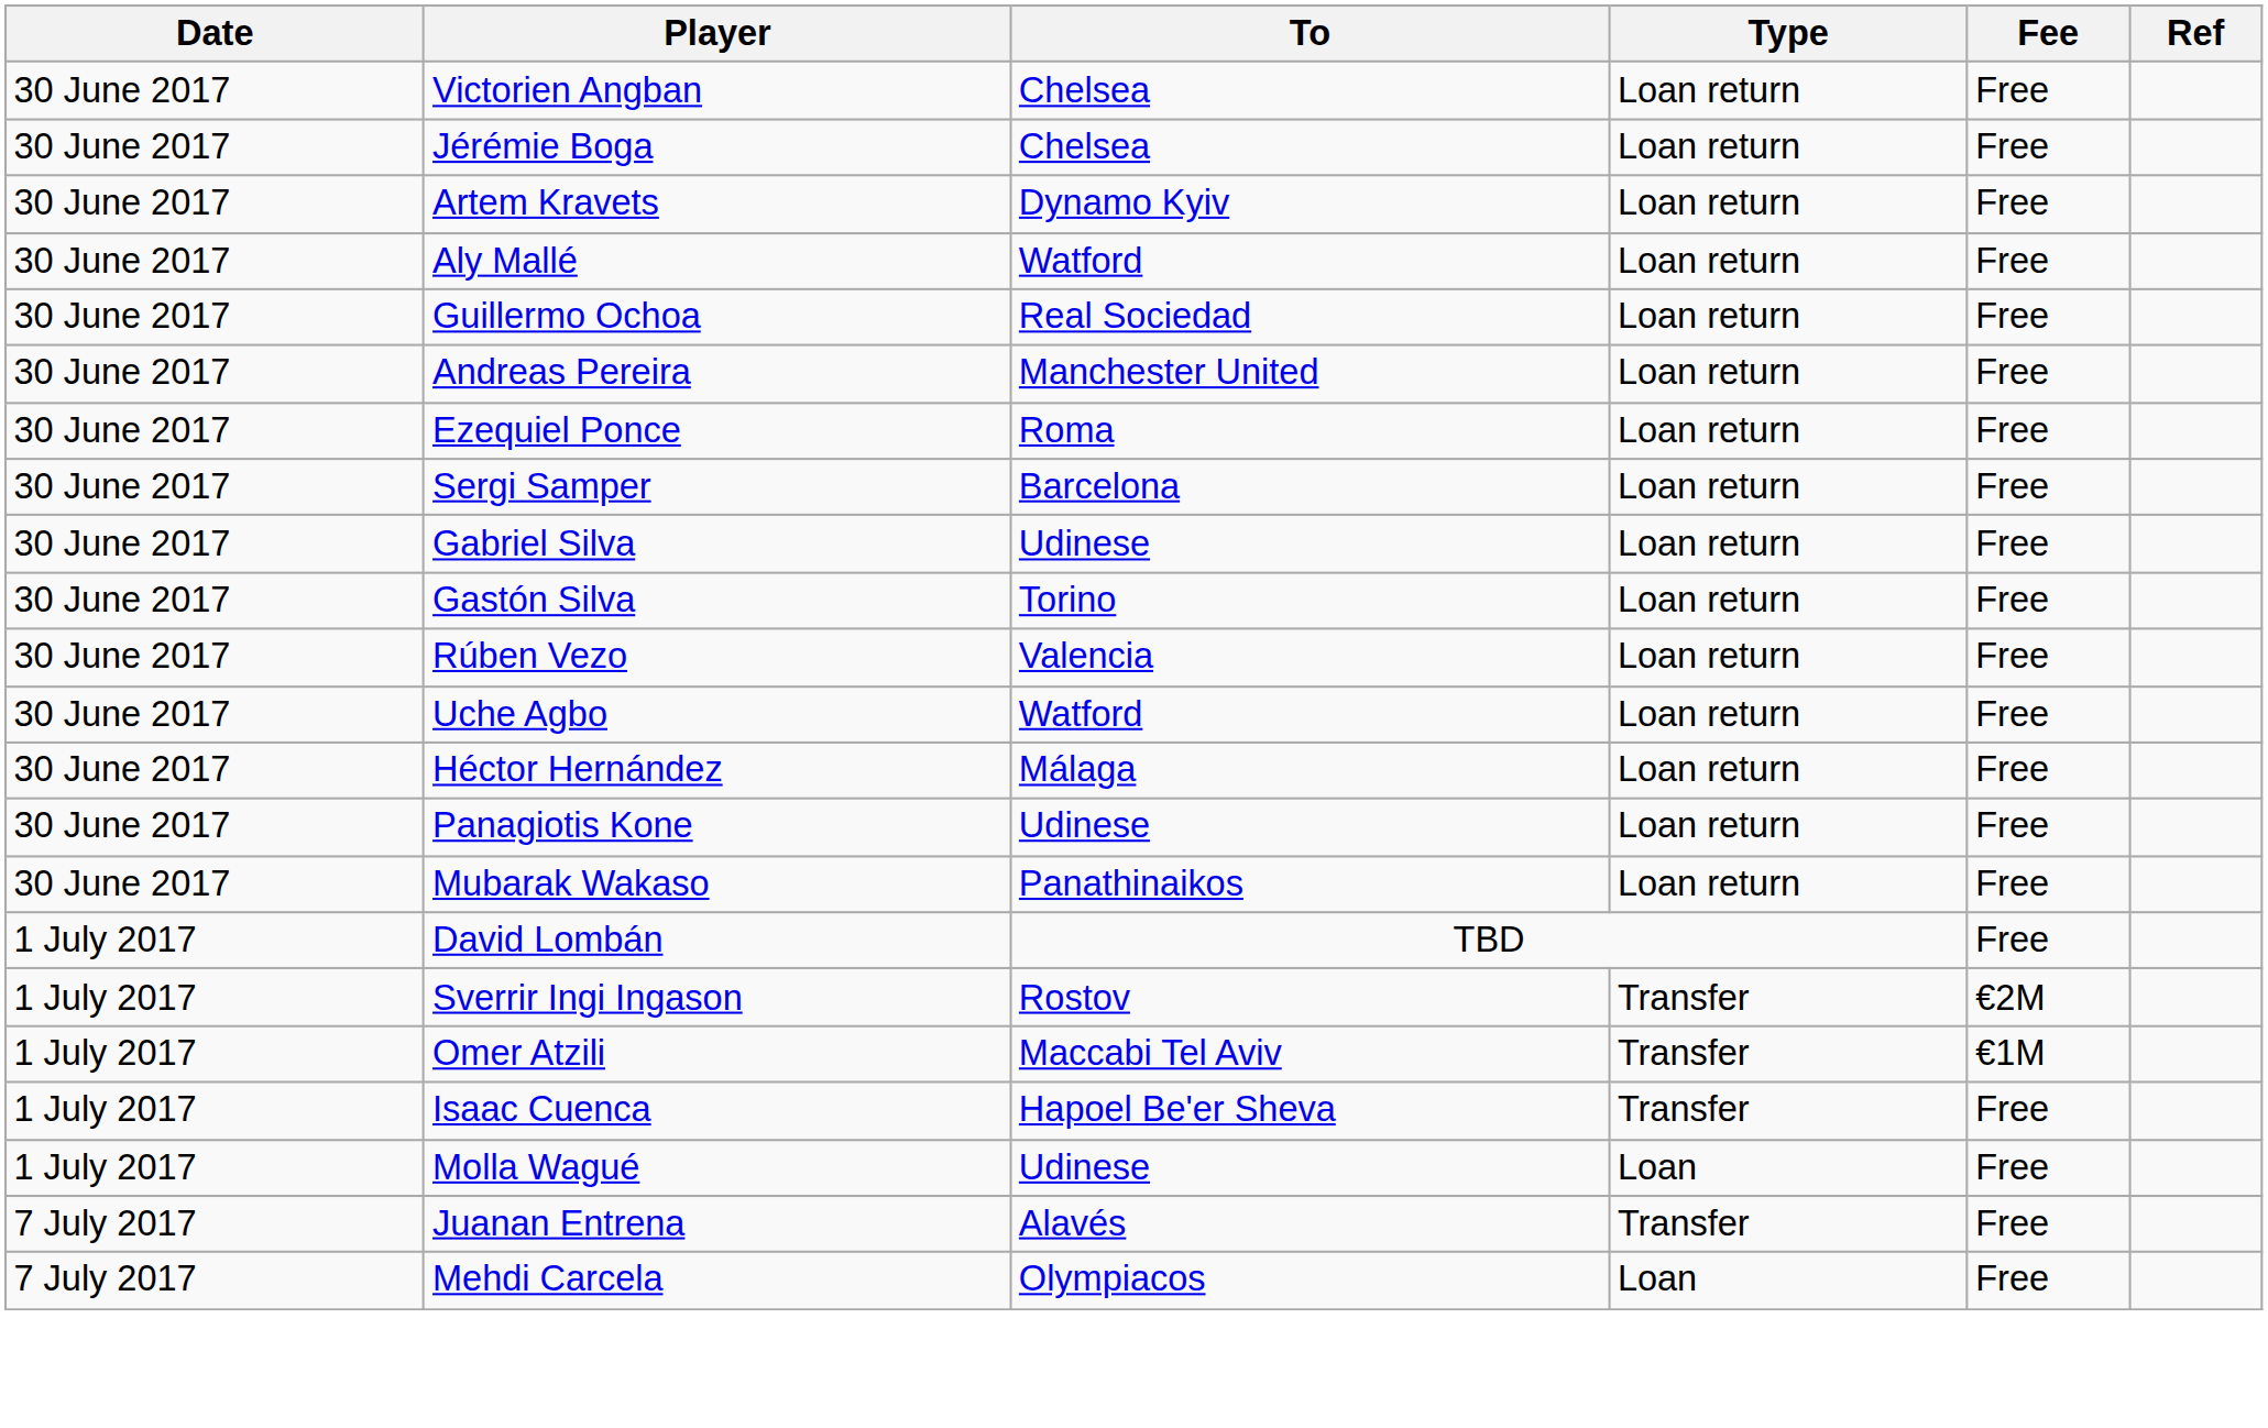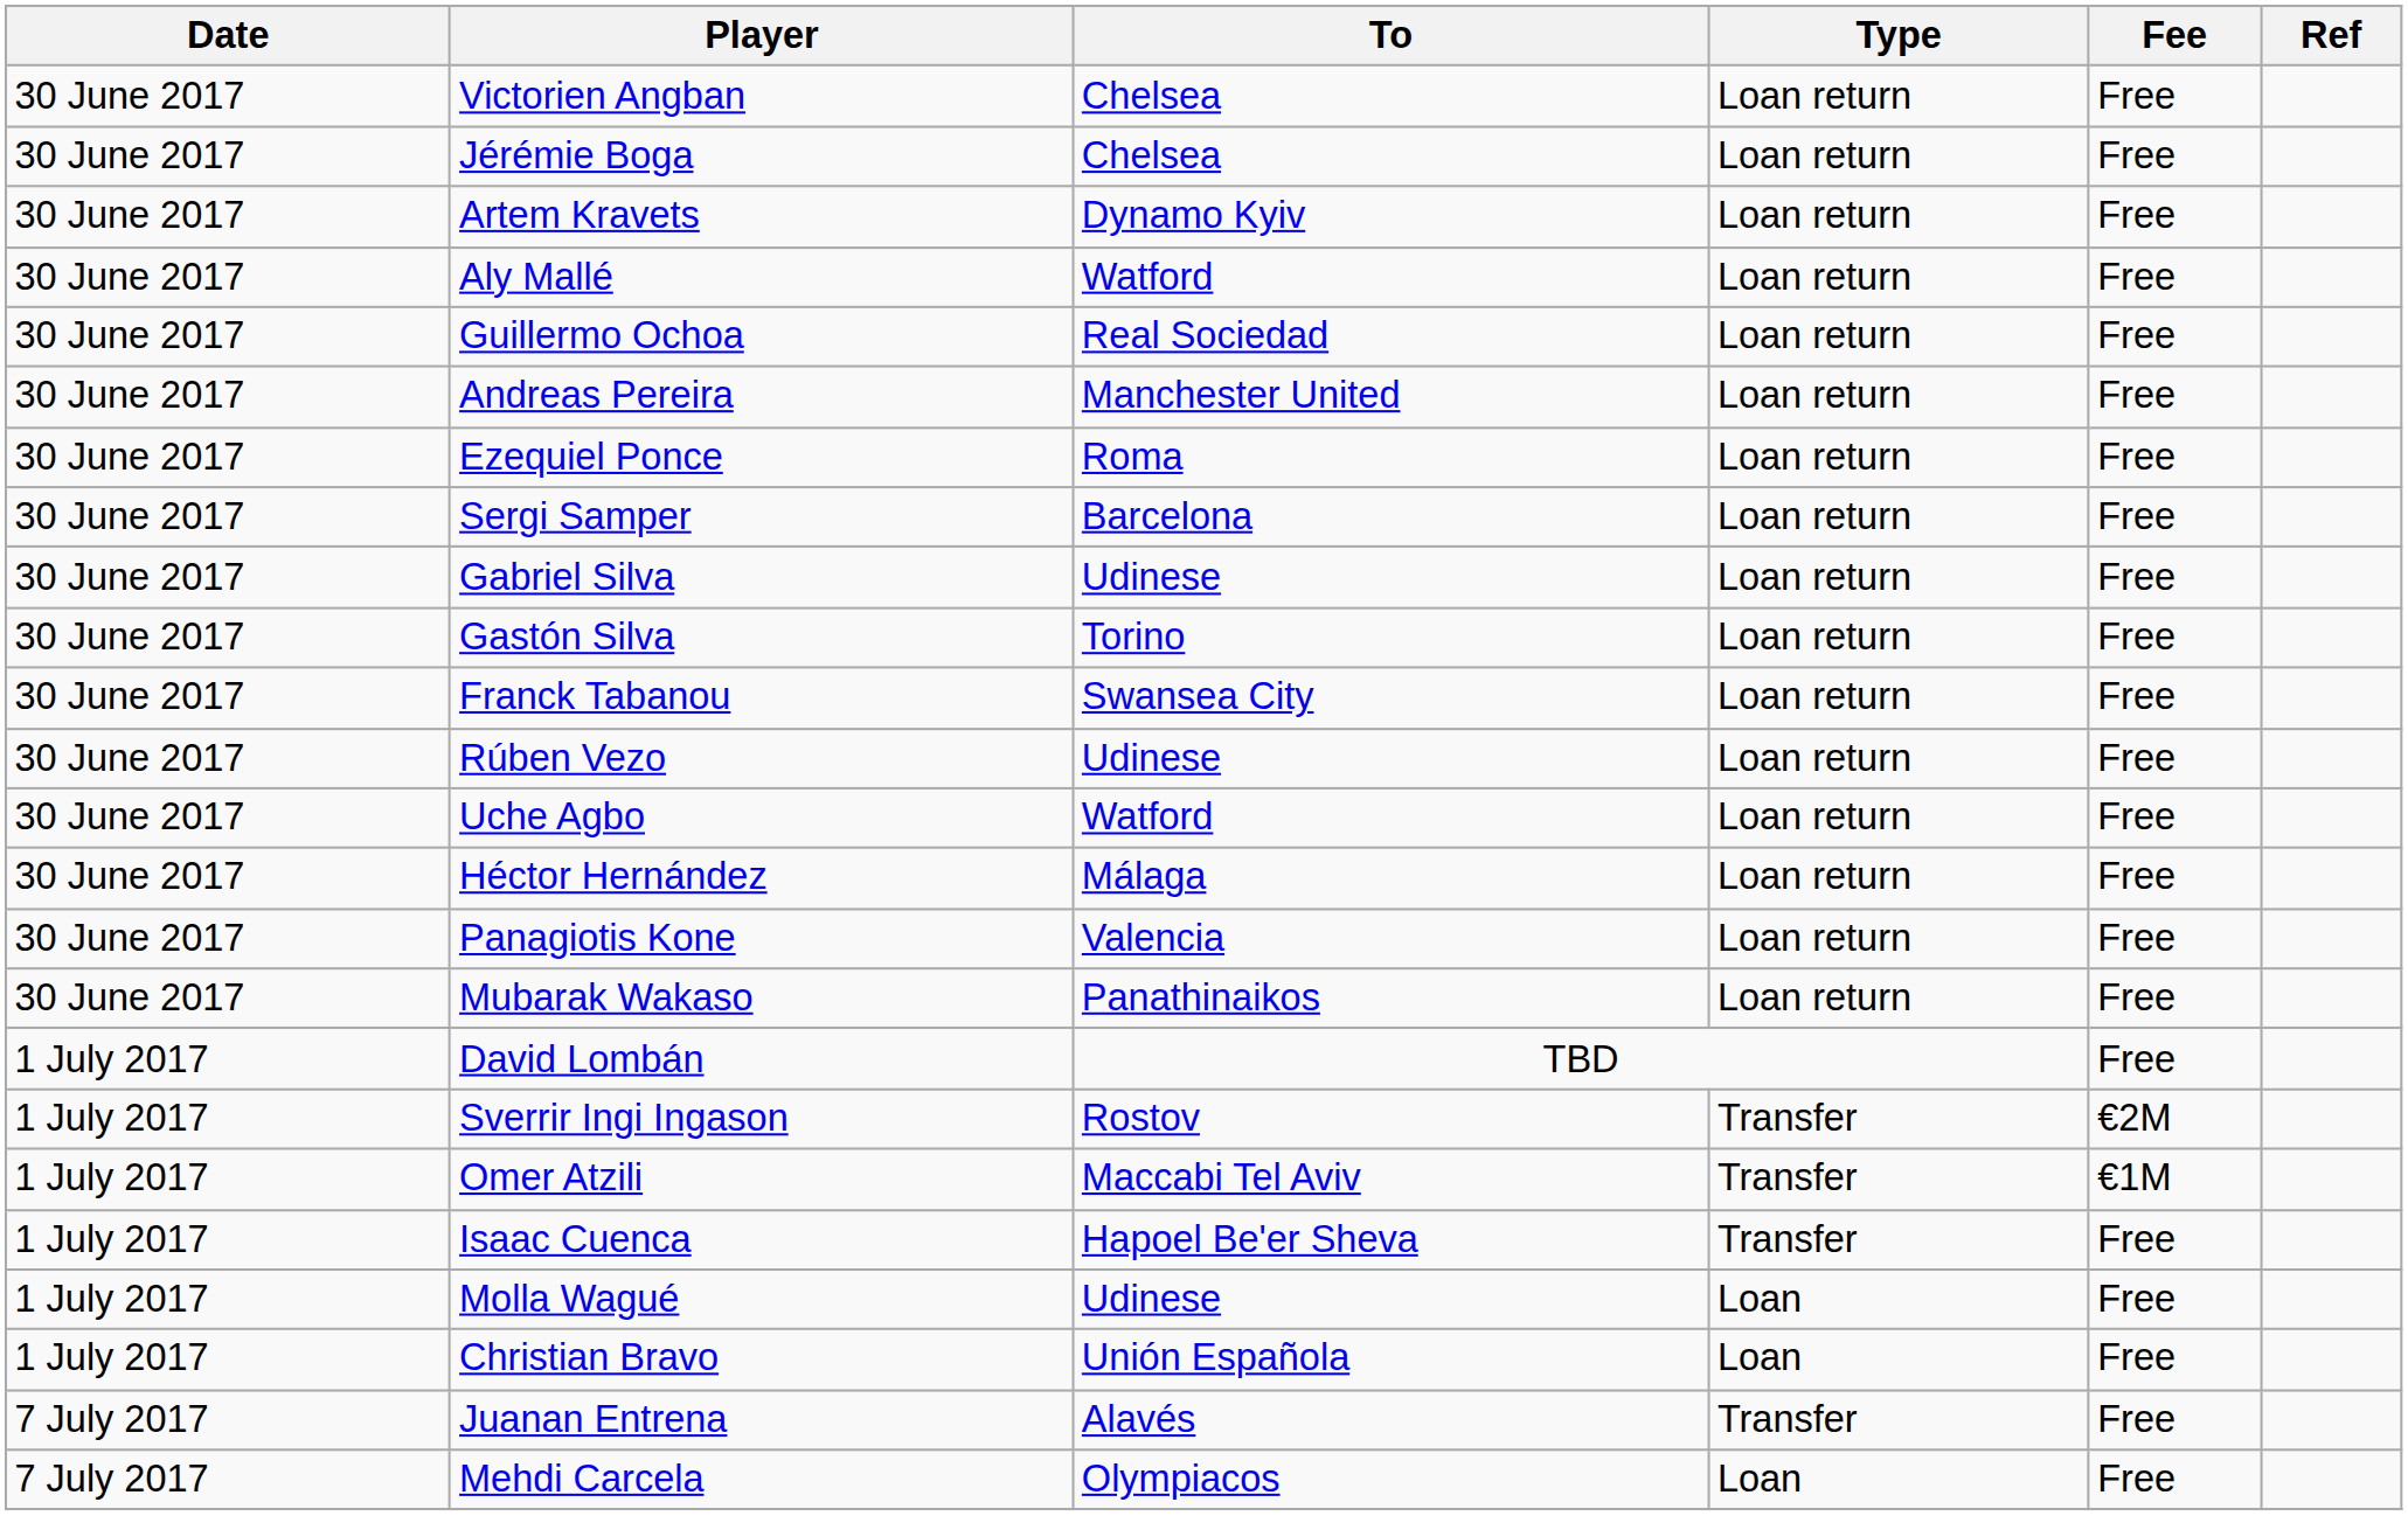 <table class="wikitable" style="width:80%;">
 <tr>
 <th><strong>Date</strong></th>
 <th><strong>Player</strong></th>
 <th><strong>To</strong></th>
 <th><strong>Type</strong></th>
 <th><strong>Fee</strong></th>
 <th><strong>Ref</strong></th>
 </tr>
 <tr>
 <td>30 June 2017</td>
 <td> <a href='#'>Victorien Angban</a></td>
 <td> <a href='#'>Chelsea</a></td>
 <td>Loan return</td>
 <td>Free</td>
 <td></td>
 </tr>
 <tr>
 <td>30 June 2017</td>
 <td> <a href='#'>Jérémie Boga</a></td>
 <td> <a href='#'>Chelsea</a></td>
 <td>Loan return</td>
 <td>Free</td>
 <td></td>
 </tr>
 <tr>
 <td>30 June 2017</td>
 <td> <a href='#'>Artem Kravets</a></td>
 <td> <a href='#'>Dynamo Kyiv</a></td>
 <td>Loan return</td>
 <td>Free</td>
 <td></td>
 </tr>
 <tr>
 <td>30 June 2017</td>
 <td> <a href='#'>Aly Mallé</a></td>
 <td> <a href='#'>Watford</a></td>
 <td>Loan return</td>
 <td>Free</td>
 <td></td>
 </tr>
 <tr>
 <td>30 June 2017</td>
 <td> <a href='#'>Guillermo Ochoa</a></td>
 <td> <a href='#'>Real Sociedad</a></td>
 <td>Loan return</td>
 <td>Free</td>
 <td></td>
 </tr>
 <tr>
 <td>30 June 2017</td>
 <td> <a href='#'>Andreas Pereira</a></td>
 <td> <a href='#'>Manchester United</a></td>
 <td>Loan return</td>
 <td>Free</td>
 <td></td>
 </tr>
 <tr>
 <td>30 June 2017</td>
 <td> <a href='#'>Ezequiel Ponce</a></td>
 <td> <a href='#'>Roma</a></td>
 <td>Loan return</td>
 <td>Free</td>
 <td></td>
 </tr>
 <tr>
 <td>30 June 2017</td>
 <td> <a href='#'>Sergi Samper</a></td>
 <td> <a href='#'>Barcelona</a></td>
 <td>Loan return</td>
 <td>Free</td>
 <td></td>
 </tr>
 <tr>
 <td>30 June 2017</td>
 <td> <a href='#'>Gabriel Silva</a></td>
 <td> <a href='#'>Udinese</a></td>
 <td>Loan return</td>
 <td>Free</td>
 <td></td>
 </tr>
 <tr>
 <td>30 June 2017</td>
 <td> <a href='#'>Gastón Silva</a></td>
 <td> <a href='#'>Torino</a></td>
 <td>Loan return</td>
 <td>Free</td>
 <td></td>
 </tr>
 <tr>
 <td>30 June 2017</td>
+<td> <a href='#'>Franck Tabanou</a></td>
+<td> <a href='#'>Swansea City</a></td>
+<td>Loan return</td>
+<td>Free</td>
+<td></td>
+</tr>
+<tr>
+<td>30 June 2017</td>
 <td> <a href='#'>Rúben Vezo</a></td>
-<td> <a href='#'>Valencia</a></td>
+<td> <a href='#'>Udinese</a></td>
 <td>Loan return</td>
 <td>Free</td>
 <td></td>
 </tr>
 <tr>
 <td>30 June 2017</td>
 <td> <a href='#'>Uche Agbo</a></td>
 <td> <a href='#'>Watford</a></td>
 <td>Loan return</td>
 <td>Free</td>
 <td></td>
 </tr>
 <tr>
 <td>30 June 2017</td>
 <td> <a href='#'>Héctor Hernández</a></td>
 <td> <a href='#'>Málaga</a></td>
 <td>Loan return</td>
 <td>Free</td>
 <td></td>
 </tr>
 <tr>
 <td>30 June 2017</td>
 <td> <a href='#'>Panagiotis Kone</a></td>
-<td> <a href='#'>Udinese</a></td>
+<td> <a href='#'>Valencia</a></td>
 <td>Loan return</td>
 <td>Free</td>
 <td></td>
 </tr>
 <tr>
 <td>30 June 2017</td>
 <td> <a href='#'>Mubarak Wakaso</a></td>
 <td> <a href='#'>Panathinaikos</a></td>
 <td>Loan return</td>
 <td>Free</td>
 <td></td>
 </tr>
 <tr>
 <td>1 July 2017</td>
 <td> <a href='#'>David Lombán</a></td>
 <td colspan=2 align=center>TBD</td>
 <td>Free</td>
 <td></td>
 </tr>
 <tr>
 <td>1 July 2017</td>
 <td> <a href='#'>Sverrir Ingi Ingason</a></td>
 <td> <a href='#'>Rostov</a></td>
 <td>Transfer</td>
 <td>€2M</td>
 <td></td>
 </tr>
 <tr>
 <td>1 July 2017</td>
 <td> <a href='#'>Omer Atzili</a></td>
 <td> <a href='#'>Maccabi Tel Aviv</a></td>
 <td>Transfer</td>
 <td>€1M</td>
 <td></td>
 </tr>
 <tr>
 <td>1 July 2017</td>
 <td> <a href='#'>Isaac Cuenca</a></td>
 <td> <a href='#'>Hapoel Be'er Sheva</a></td>
 <td>Transfer</td>
 <td>Free</td>
 <td></td>
 </tr>
 <tr>
 <td>1 July 2017</td>
 <td> <a href='#'>Molla Wagué</a></td>
 <td> <a href='#'>Udinese</a></td>
 <td>Loan</td>
 <td>Free</td>
 <td></td>
 </tr>
 <tr>
+<td>1 July 2017</td>
+<td> <a href='#'>Christian Bravo</a></td>
+<td> <a href='#'>Unión Española</a></td>
+<td>Loan</td>
+<td>Free</td>
+<td></td>
+</tr>
+<tr>
 <td>7 July 2017</td>
 <td> <a href='#'>Juanan Entrena</a></td>
 <td> <a href='#'>Alavés</a></td>
 <td>Transfer</td>
 <td>Free</td>
 <td></td>
 </tr>
 <tr>
 <td>7 July 2017</td>
 <td> <a href='#'>Mehdi Carcela</a></td>
 <td> <a href='#'>Olympiacos</a></td>
 <td>Loan</td>
 <td>Free</td>
 <td></td>
 </tr>
 <tr>
 </tr>
 </table>
